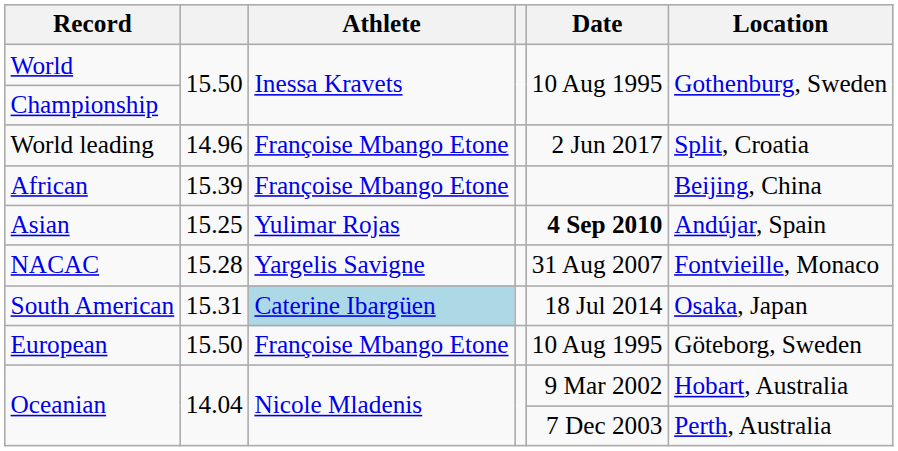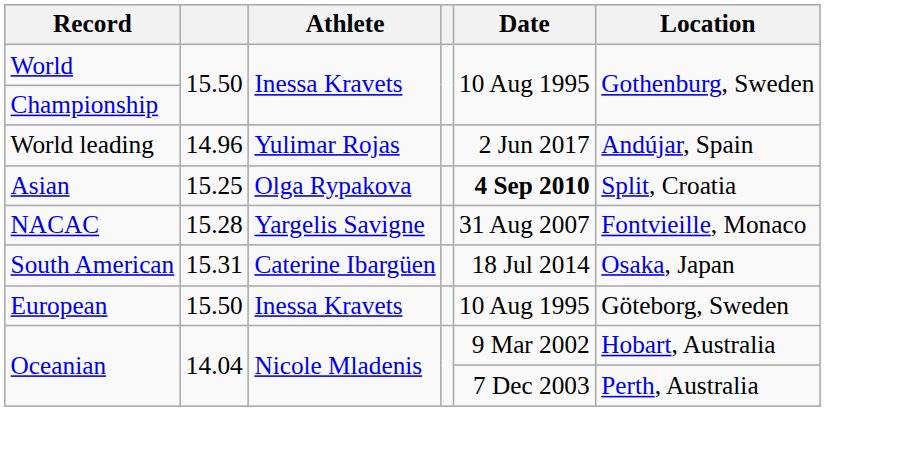 <table class="wikitable">
 <tr>
 <th>Record</th>
 <th></th>
 <th>Athlete</th>
 <th></th>
 <th>Date</th>
 <th>Location</th>
 </tr>
 <tr>
 <td><a href='#'>World</a></td>
 <td rowspan=2>15.50</td>
 <td rowspan=2><a href='#'>Inessa Kravets</a></td>
 <td rowspan=2></td>
 <td rowspan=2 align=right>10 Aug 1995</td>
 <td rowspan=2><a href='#'>Gothenburg</a>, Sweden</td>
 </tr>
 <tr>
 <td><a href='#'>Championship</a></td>
 </tr>
 <tr>
 <td>World leading</td>
 <td>14.96</td>
-<td><a href='#'>Françoise Mbango Etone</a></td>
+<td><a href='#'>Yulimar Rojas</a></td>
 <td></td>
 <td align=right>2 Jun 2017</td>
-<td><a href='#'>Split</a>, Croatia</td>
-</tr>
-<tr>
-<td><a href='#'>African</a></td>
-<td>15.39</td>
-<td><a href='#'>Françoise Mbango Etone</a></td>
-<td></td>
-<td align=right></td>
-<td><a href='#'>Beijing</a>, China</td>
+<td><a href='#'>Andújar</a>, Spain</td>
 </tr>
 <tr>
 <td><a href='#'>Asian</a></td>
 <td>15.25</td>
-<td><a href='#'>Yulimar Rojas</a></td>
+<td><a href='#'>Olga Rypakova</a></td>
 <td></td>
 <td align=right><strong>4 Sep 2010</strong></td>
-<td><a href='#'>Andújar</a>, Spain</td>
+<td><a href='#'>Split</a>, Croatia</td>
 </tr>
 <tr>
 <td><a href='#'>NACAC</a></td>
 <td>15.28</td>
 <td><a href='#'>Yargelis Savigne</a></td>
 <td></td>
 <td align=right>31 Aug 2007</td>
 <td><a href='#'>Fontvieille</a>, Monaco</td>
 </tr>
 <tr>
 <td><a href='#'>South American</a></td>
 <td>15.31</td>
-<td style="background: lightblue;"><a href='#'>Caterine Ibargüen</a></td>
+<td><a href='#'>Caterine Ibargüen</a></td>
 <td></td>
 <td align=right>18 Jul 2014</td>
 <td><a href='#'>Osaka</a>, Japan</td>
 </tr>
 <tr>
 <td><a href='#'>European</a></td>
 <td>15.50</td>
-<td><a href='#'>Françoise Mbango Etone</a></td>
+<td><a href='#'>Inessa Kravets</a></td>
 <td></td>
 <td align=right>10 Aug 1995</td>
 <td>Göteborg, Sweden</td>
 </tr>
 <tr>
 <td rowspan=2><a href='#'>Oceanian</a></td>
 <td rowspan=2>14.04</td>
 <td rowspan=2><a href='#'>Nicole Mladenis</a></td>
 <td rowspan=2></td>
 <td align=right>9 Mar 2002</td>
 <td><a href='#'>Hobart</a>, Australia</td>
 </tr>
 <tr>
 <td align=right>7 Dec 2003</td>
 <td><a href='#'>Perth</a>, Australia</td>
 </tr>
 </table>
